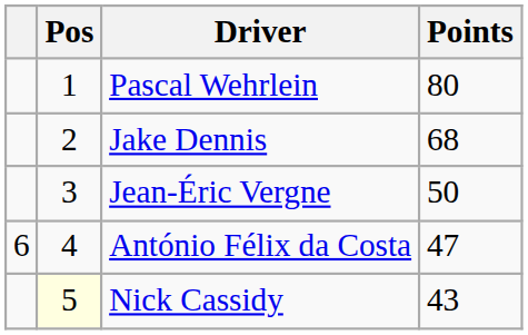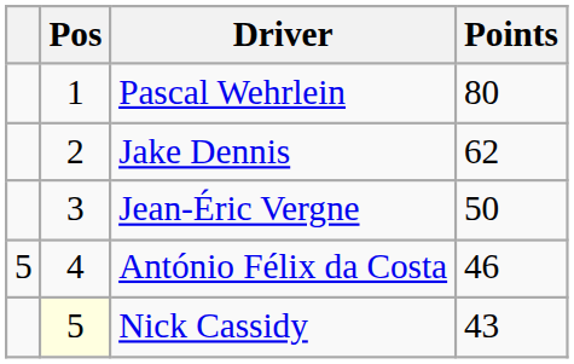 <table class="wikitable" style="font-size: 85%;">
 <tr>
 <th></th>
 <th>Pos</th>
 <th>Driver</th>
 <th>Points</th>
 </tr>
 <tr>
 <td align="left"></td>
 <td align="center">1</td>
 <td> <a href='#'>Pascal Wehrlein</a></td>
 <td align="left">80</td>
 </tr>
 <tr>
 <td align="left"></td>
 <td align="center">2</td>
 <td> <a href='#'>Jake Dennis</a></td>
-<td align="left">68</td>
+<td align="left">62</td>
 </tr>
 <tr>
 <td align="left"></td>
 <td align="center">3</td>
 <td> <a href='#'>Jean-Éric Vergne</a></td>
 <td align="left">50</td>
 </tr>
 <tr>
-<td align="left"> 6</td>
+<td align="left"> 5</td>
 <td align="center">4</td>
 <td> <a href='#'>António Félix da Costa</a></td>
-<td align="left">47</td>
+<td align="left">46</td>
 </tr>
 <tr>
 <td align="left"></td>
 <td align="center" style="background: lightyellow;">5</td>
 <td> <a href='#'>Nick Cassidy</a></td>
 <td align="left">43</td>
 </tr>
 </table>
